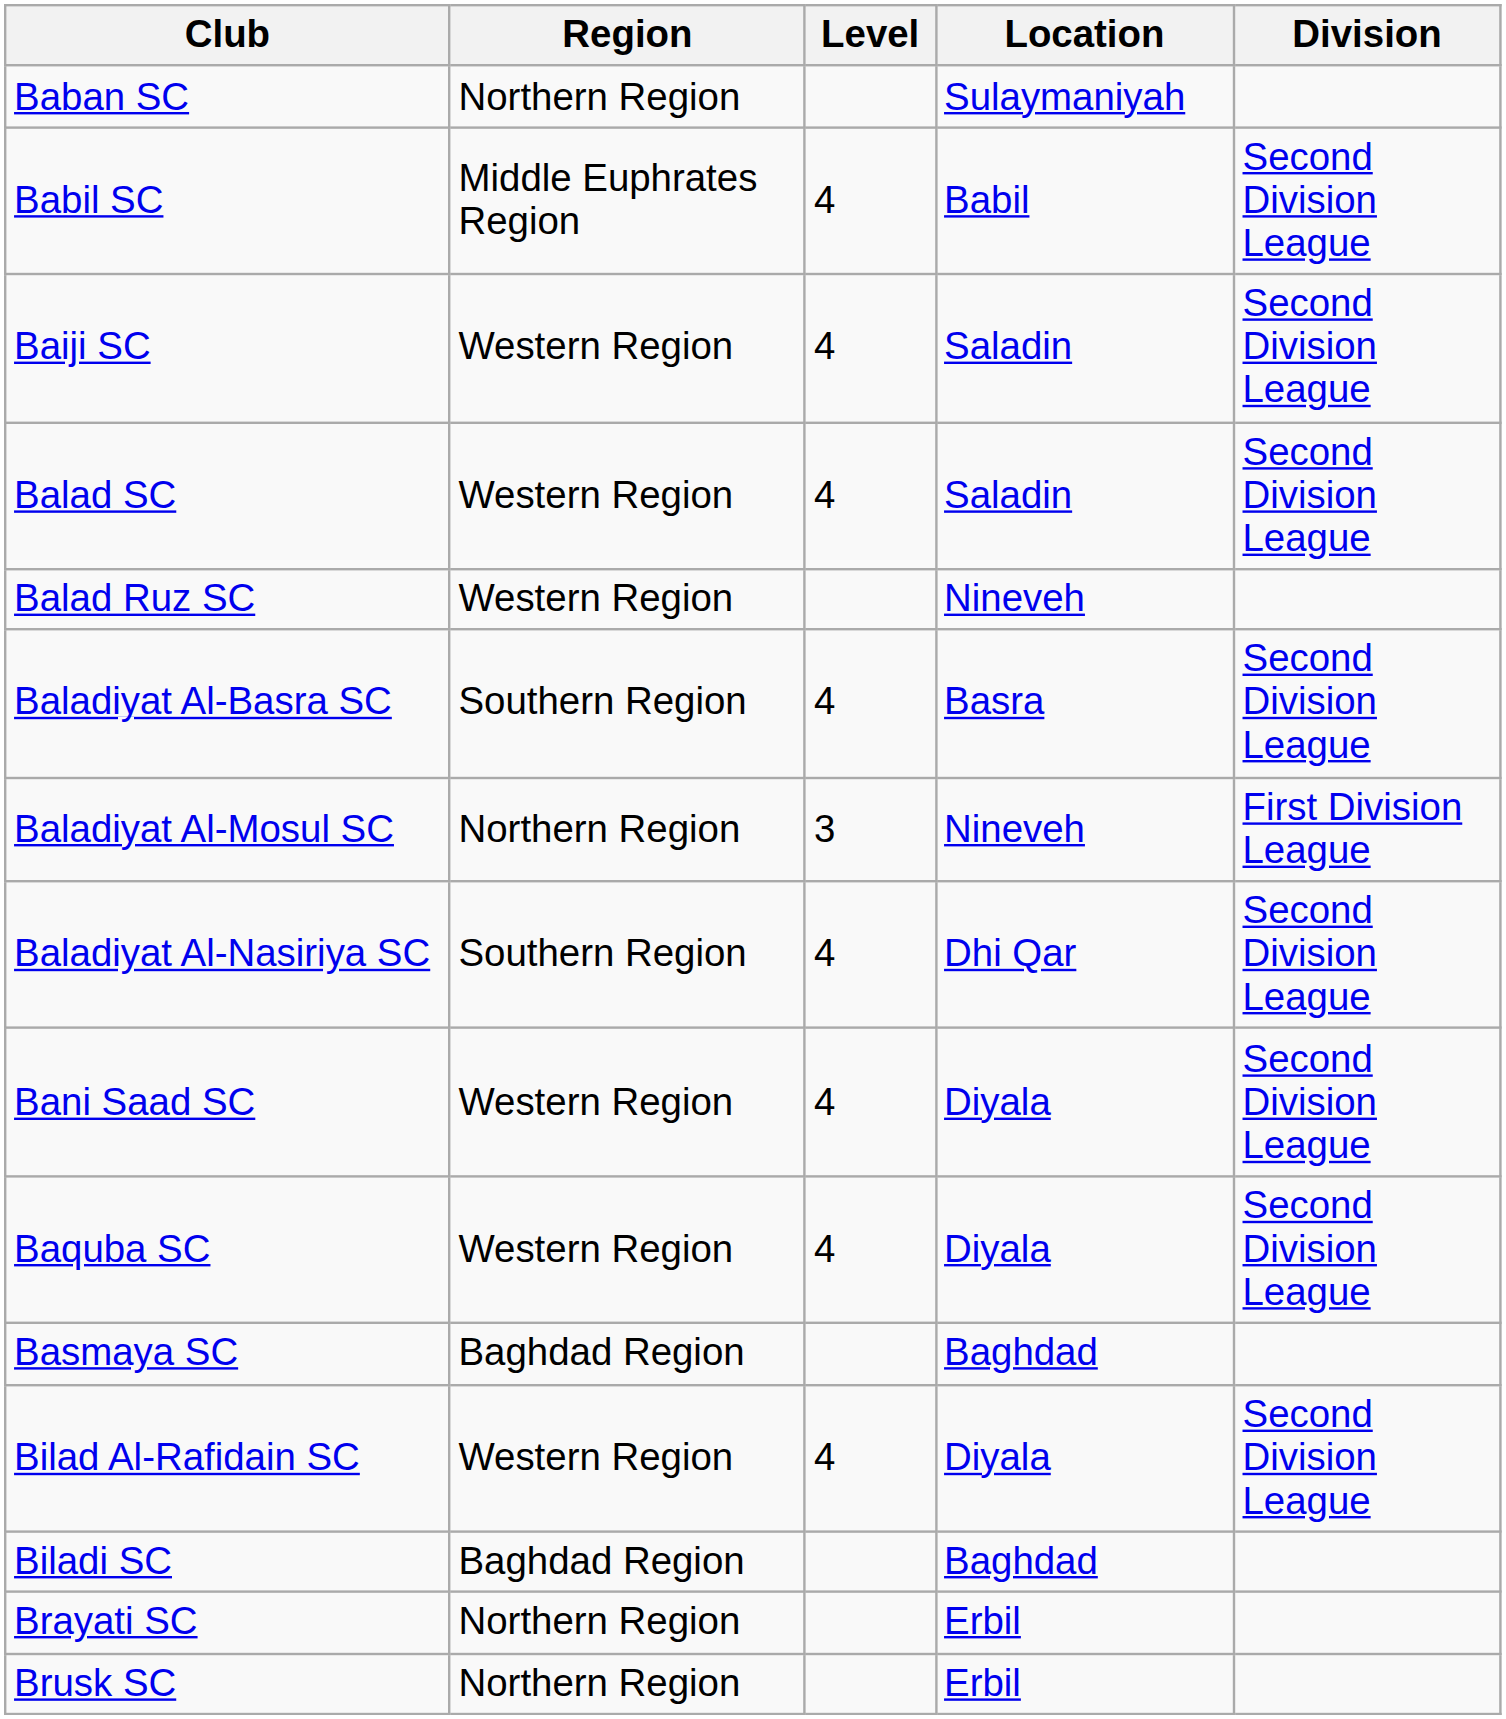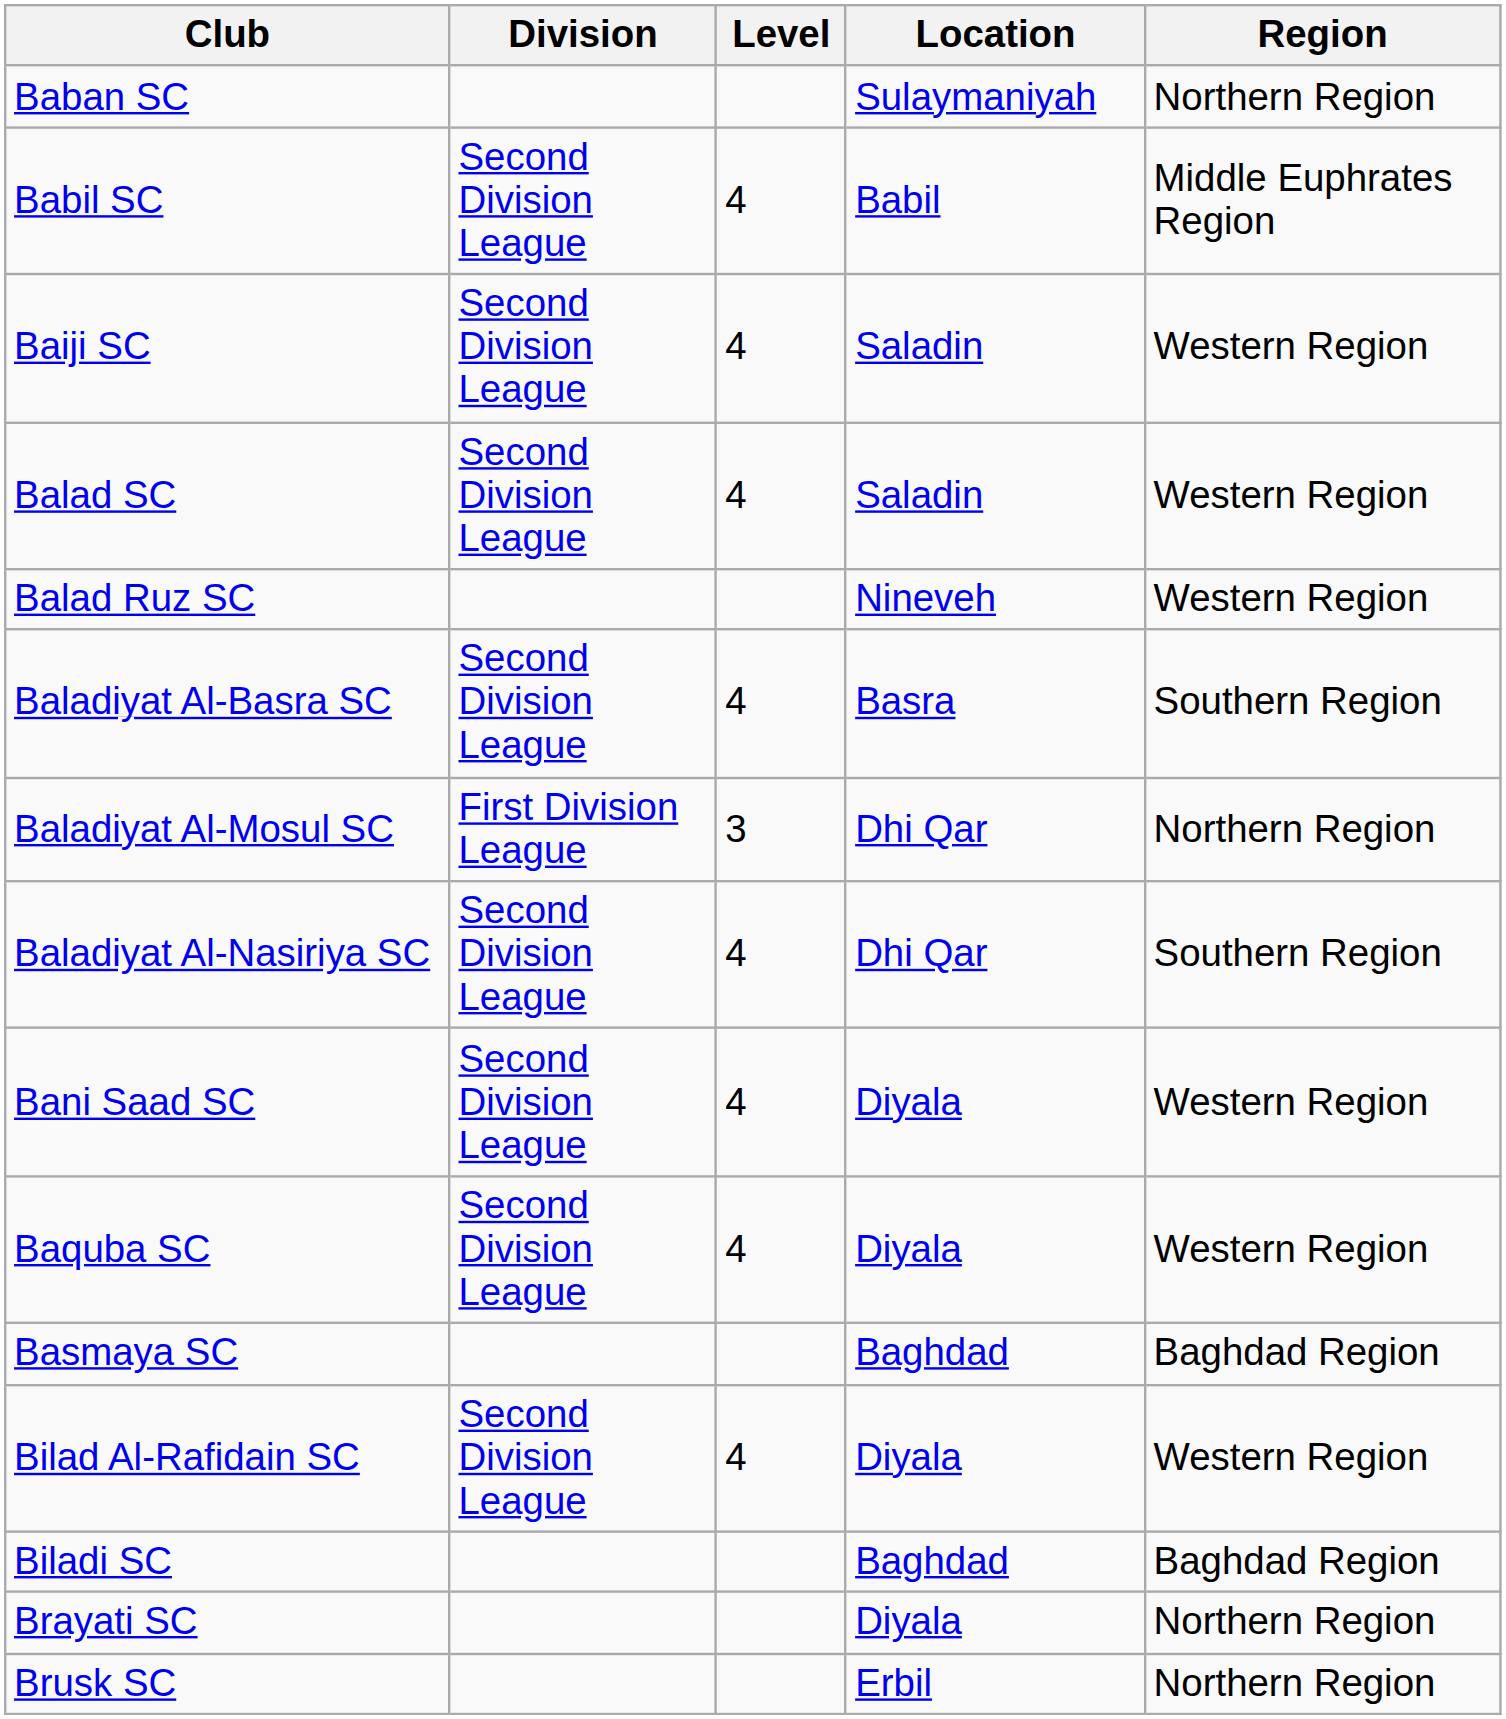 <table class="wikitable sortable" width=100% style="font-size:100%">
 <tr>
 <th width=25%>Club</th>
-<th width=20%>Region</th>
+<th width=15%>Division</th>
 <th width=5%>Level</th>
 <th width=14%>Location</th>
-<th width=15%>Division</th>
+<th width=20%>Region</th>
 </tr>
 <tr>
 <td><a href='#'>Baban SC</a></td>
-<td>Northern Region</td>
+<td></td>
 <td></td>
 <td><a href='#'>Sulaymaniyah</a></td>
-<td></td>
+<td>Northern Region</td>
 </tr>
 <tr>
 <td><a href='#'>Babil SC</a></td>
-<td>Middle Euphrates Region</td>
+<td><a href='#'>Second Division League</a></td>
 <td>4</td>
 <td><a href='#'>Babil</a></td>
-<td><a href='#'>Second Division League</a></td>
+<td>Middle Euphrates Region</td>
 </tr>
 <tr>
 <td><a href='#'>Baiji SC</a></td>
-<td>Western Region</td>
+<td><a href='#'>Second Division League</a></td>
 <td>4</td>
 <td><a href='#'>Saladin</a></td>
-<td><a href='#'>Second Division League</a></td>
+<td>Western Region</td>
 </tr>
 <tr>
 <td><a href='#'>Balad SC</a></td>
-<td>Western Region</td>
+<td><a href='#'>Second Division League</a></td>
 <td>4</td>
 <td><a href='#'>Saladin</a></td>
-<td><a href='#'>Second Division League</a></td>
+<td>Western Region</td>
 </tr>
 <tr>
 <td><a href='#'>Balad Ruz SC</a></td>
-<td>Western Region</td>
+<td></td>
 <td></td>
 <td><a href='#'>Nineveh</a></td>
-<td></td>
+<td>Western Region</td>
 </tr>
 <tr>
 <td><a href='#'>Baladiyat Al-Basra SC</a></td>
-<td>Southern Region</td>
+<td><a href='#'>Second Division League</a></td>
 <td>4</td>
 <td><a href='#'>Basra</a></td>
-<td><a href='#'>Second Division League</a></td>
+<td>Southern Region</td>
 </tr>
 <tr>
 <td><a href='#'>Baladiyat Al-Mosul SC</a></td>
+<td><a href='#'>First Division League</a></td>
+<td>3</td>
+<td><a href='#'>Dhi Qar</a></td>
 <td>Northern Region</td>
-<td>3</td>
-<td><a href='#'>Nineveh</a></td>
-<td><a href='#'>First Division League</a></td>
 </tr>
 <tr>
 <td><a href='#'>Baladiyat Al-Nasiriya SC</a></td>
-<td>Southern Region</td>
+<td><a href='#'>Second Division League</a></td>
 <td>4</td>
 <td><a href='#'>Dhi Qar</a></td>
-<td><a href='#'>Second Division League</a></td>
+<td>Southern Region</td>
 </tr>
 <tr>
 <td><a href='#'>Bani Saad SC</a></td>
-<td>Western Region</td>
+<td><a href='#'>Second Division League</a></td>
 <td>4</td>
 <td><a href='#'>Diyala</a></td>
-<td><a href='#'>Second Division League</a></td>
+<td>Western Region</td>
 </tr>
 <tr>
 <td><a href='#'>Baquba SC</a></td>
-<td>Western Region</td>
+<td><a href='#'>Second Division League</a></td>
 <td>4</td>
 <td><a href='#'>Diyala</a></td>
-<td><a href='#'>Second Division League</a></td>
+<td>Western Region</td>
 </tr>
 <tr>
 <td><a href='#'>Basmaya SC</a></td>
-<td>Baghdad Region</td>
+<td></td>
 <td></td>
 <td><a href='#'>Baghdad</a></td>
-<td></td>
+<td>Baghdad Region</td>
 </tr>
 <tr>
 <td><a href='#'>Bilad Al-Rafidain SC</a></td>
-<td>Western Region</td>
+<td><a href='#'>Second Division League</a></td>
 <td>4</td>
 <td><a href='#'>Diyala</a></td>
-<td><a href='#'>Second Division League</a></td>
+<td>Western Region</td>
 </tr>
 <tr>
 <td><a href='#'>Biladi SC</a></td>
-<td>Baghdad Region</td>
+<td></td>
 <td></td>
 <td><a href='#'>Baghdad</a></td>
-<td></td>
+<td>Baghdad Region</td>
 </tr>
 <tr>
 <td><a href='#'>Brayati SC</a></td>
+<td></td>
+<td></td>
+<td><a href='#'>Diyala</a></td>
 <td>Northern Region</td>
-<td></td>
-<td><a href='#'>Erbil</a></td>
-<td></td>
 </tr>
 <tr>
 <td><a href='#'>Brusk SC</a></td>
-<td>Northern Region</td>
+<td></td>
 <td></td>
 <td><a href='#'>Erbil</a></td>
-<td></td>
+<td>Northern Region</td>
 </tr>
 </table>
